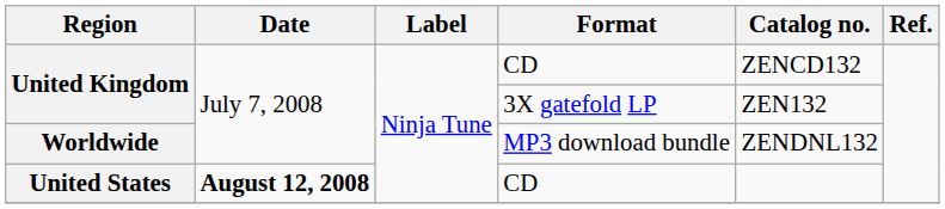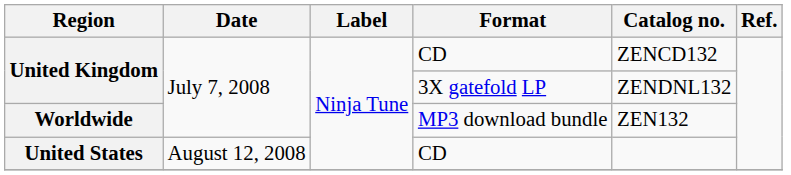 <table class="wikitable plainrowheaders">
 <tr>
 <th>Region</th>
 <th>Date</th>
 <th>Label</th>
 <th>Format</th>
 <th>Catalog no.</th>
 <th>Ref.</th>
 </tr>
 <tr>
 <th scope="row" rowspan="2">United Kingdom</th>
 <td rowspan="3">July 7, 2008</td>
 <td rowspan="4"><a href='#'>Ninja Tune</a></td>
 <td>CD</td>
 <td>ZENCD132</td>
 <td rowspan="4"></td>
 </tr>
 <tr>
 <td>3X <a href='#'>gatefold</a> <a href='#'>LP</a></td>
-<td>ZEN132</td>
+<td>ZENDNL132</td>
 </tr>
 <tr>
 <th scope="row">Worldwide</th>
 <td><a href='#'>MP3</a> download bundle</td>
-<td>ZENDNL132</td>
+<td>ZEN132</td>
 </tr>
 <tr>
 <th scope="row">United States</th>
-<td><strong>August 12, 2008</strong></td>
+<td>August 12, 2008</td>
 <td>CD</td>
 <td></td>
 </tr>
 <tr>
 </tr>
 </table>
